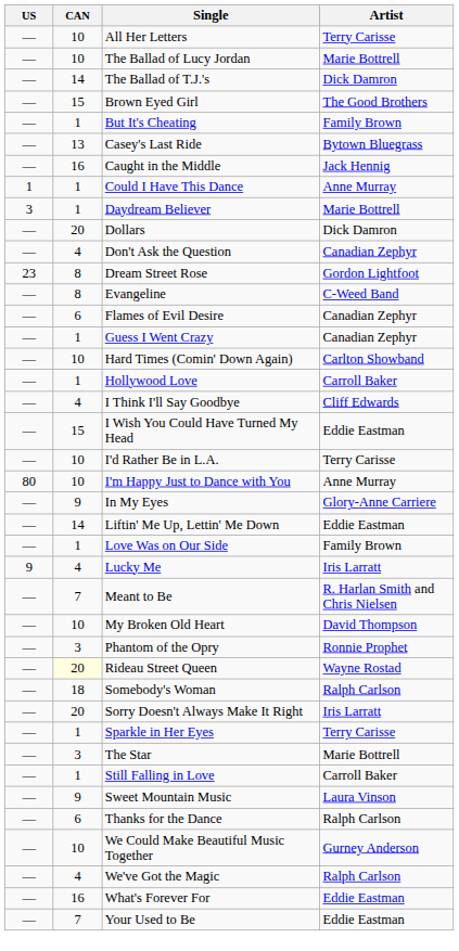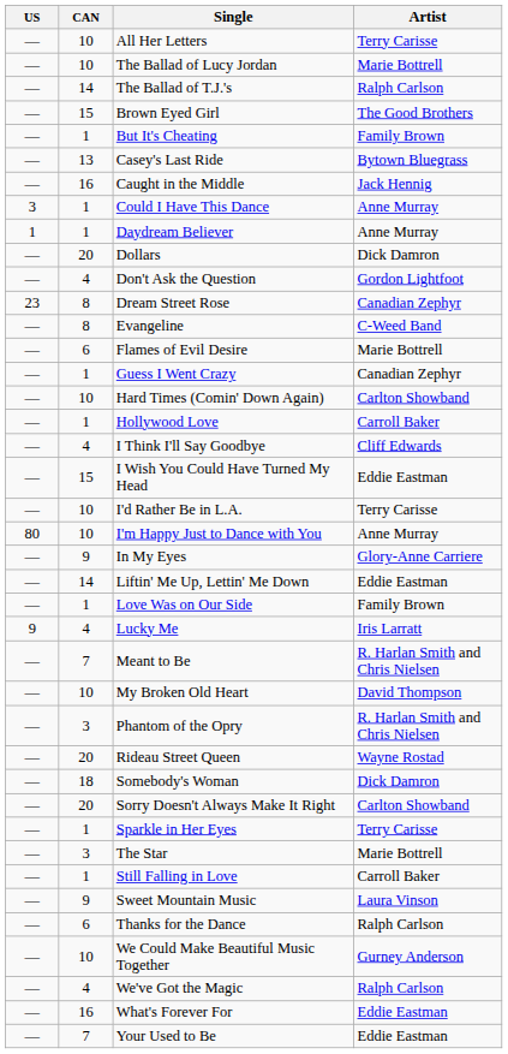 <table class="wikitable sortable">
 <tr>
 <th width="50"><small>US</small></th>
 <th width="50"><small>CAN</small></th>
 <th width="250">Single</th>
 <th width="150">Artist</th>
 </tr>
 <tr>
 <td align="center">—</td>
 <td align="center">10</td>
 <td>All Her Letters</td>
 <td><a href='#'>Terry Carisse</a></td>
 </tr>
 <tr>
 <td align="center">—</td>
 <td align="center">10</td>
 <td>The Ballad of Lucy Jordan</td>
 <td><a href='#'>Marie Bottrell</a></td>
 </tr>
 <tr>
 <td align="center">—</td>
 <td align="center">14</td>
 <td>The Ballad of T.J.'s</td>
-<td><a href='#'>Dick Damron</a></td>
+<td><a href='#'>Ralph Carlson</a></td>
 </tr>
 <tr>
 <td align="center">—</td>
 <td align="center">15</td>
 <td>Brown Eyed Girl</td>
 <td><a href='#'>The Good Brothers</a></td>
 </tr>
 <tr>
 <td align="center">—</td>
 <td align="center">1</td>
 <td><a href='#'>But It's Cheating</a></td>
 <td><a href='#'>Family Brown</a></td>
 </tr>
 <tr>
 <td align="center">—</td>
 <td align="center">13</td>
 <td>Casey's Last Ride</td>
 <td><a href='#'>Bytown Bluegrass</a></td>
 </tr>
 <tr>
 <td align="center">—</td>
 <td align="center">16</td>
 <td>Caught in the Middle</td>
 <td><a href='#'>Jack Hennig</a></td>
 </tr>
 <tr>
-<td align="center">1</td>
+<td align="center">3</td>
 <td align="center">1</td>
 <td><a href='#'>Could I Have This Dance</a></td>
 <td><a href='#'>Anne Murray</a></td>
 </tr>
 <tr>
-<td align="center">3</td>
+<td align="center">1</td>
 <td align="center">1</td>
 <td><a href='#'>Daydream Believer</a></td>
-<td><a href='#'>Marie Bottrell</a></td>
+<td>Anne Murray</td>
 </tr>
 <tr>
 <td align="center">—</td>
 <td align="center">20</td>
 <td>Dollars</td>
 <td>Dick Damron</td>
 </tr>
 <tr>
 <td align="center">—</td>
 <td align="center">4</td>
 <td>Don't Ask the Question</td>
-<td><a href='#'>Canadian Zephyr</a></td>
+<td><a href='#'>Gordon Lightfoot</a></td>
 </tr>
 <tr>
 <td align="center">23</td>
 <td align="center">8</td>
 <td>Dream Street Rose</td>
-<td><a href='#'>Gordon Lightfoot</a></td>
+<td><a href='#'>Canadian Zephyr</a></td>
 </tr>
 <tr>
 <td align="center">—</td>
 <td align="center">8</td>
 <td>Evangeline</td>
 <td><a href='#'>C-Weed Band</a></td>
 </tr>
 <tr>
 <td align="center">—</td>
 <td align="center">6</td>
 <td>Flames of Evil Desire</td>
-<td>Canadian Zephyr</td>
+<td>Marie Bottrell</td>
 </tr>
 <tr>
 <td align="center">—</td>
 <td align="center">1</td>
 <td><a href='#'>Guess I Went Crazy</a></td>
 <td>Canadian Zephyr</td>
 </tr>
 <tr>
 <td align="center">—</td>
 <td align="center">10</td>
 <td>Hard Times (Comin' Down Again)</td>
 <td><a href='#'>Carlton Showband</a></td>
 </tr>
 <tr>
 <td align="center">—</td>
 <td align="center">1</td>
 <td><a href='#'>Hollywood Love</a></td>
 <td><a href='#'>Carroll Baker</a></td>
 </tr>
 <tr>
 <td align="center">—</td>
 <td align="center">4</td>
 <td>I Think I'll Say Goodbye</td>
 <td><a href='#'>Cliff Edwards</a></td>
 </tr>
 <tr>
 <td align="center">—</td>
 <td align="center">15</td>
 <td>I Wish You Could Have Turned My Head</td>
 <td>Eddie Eastman</td>
 </tr>
 <tr>
 <td align="center">—</td>
 <td align="center">10</td>
 <td>I'd Rather Be in L.A.</td>
 <td>Terry Carisse</td>
 </tr>
 <tr>
 <td align="center">80</td>
 <td align="center">10</td>
 <td><a href='#'>I'm Happy Just to Dance with You</a></td>
 <td>Anne Murray</td>
 </tr>
 <tr>
 <td align="center">—</td>
 <td align="center">9</td>
 <td>In My Eyes</td>
 <td><a href='#'>Glory-Anne Carriere</a></td>
 </tr>
 <tr>
 <td align="center">—</td>
 <td align="center">14</td>
 <td>Liftin' Me Up, Lettin' Me Down</td>
 <td>Eddie Eastman</td>
 </tr>
 <tr>
 <td align="center">—</td>
 <td align="center">1</td>
 <td><a href='#'>Love Was on Our Side</a></td>
 <td>Family Brown</td>
 </tr>
 <tr>
 <td align="center">9</td>
 <td align="center">4</td>
 <td><a href='#'>Lucky Me</a></td>
 <td><a href='#'>Iris Larratt</a></td>
 </tr>
 <tr>
 <td align="center">—</td>
 <td align="center">7</td>
 <td>Meant to Be</td>
 <td><a href='#'>R. Harlan Smith</a> and <a href='#'>Chris Nielsen</a></td>
 </tr>
 <tr>
 <td align="center">—</td>
 <td align="center">10</td>
 <td>My Broken Old Heart</td>
 <td><a href='#'>David Thompson</a></td>
 </tr>
 <tr>
 <td align="center">—</td>
 <td align="center">3</td>
 <td>Phantom of the Opry</td>
-<td><a href='#'>Ronnie Prophet</a></td>
+<td><a href='#'>R. Harlan Smith</a> and <a href='#'>Chris Nielsen</a></td>
 </tr>
 <tr>
 <td align="center">—</td>
-<td align="center" style="background: lightyellow;">20</td>
+<td align="center">20</td>
 <td>Rideau Street Queen</td>
 <td><a href='#'>Wayne Rostad</a></td>
 </tr>
 <tr>
 <td align="center">—</td>
 <td align="center">18</td>
 <td>Somebody's Woman</td>
-<td><a href='#'>Ralph Carlson</a></td>
+<td><a href='#'>Dick Damron</a></td>
 </tr>
 <tr>
 <td align="center">—</td>
 <td align="center">20</td>
 <td>Sorry Doesn't Always Make It Right</td>
-<td><a href='#'>Iris Larratt</a></td>
+<td><a href='#'>Carlton Showband</a></td>
 </tr>
 <tr>
 <td align="center">—</td>
 <td align="center">1</td>
 <td><a href='#'>Sparkle in Her Eyes</a></td>
 <td><a href='#'>Terry Carisse</a></td>
 </tr>
 <tr>
 <td align="center">—</td>
 <td align="center">3</td>
 <td>The Star</td>
 <td>Marie Bottrell</td>
 </tr>
 <tr>
 <td align="center">—</td>
 <td align="center">1</td>
 <td><a href='#'>Still Falling in Love</a></td>
 <td>Carroll Baker</td>
 </tr>
 <tr>
 <td align="center">—</td>
 <td align="center">9</td>
 <td>Sweet Mountain Music</td>
 <td><a href='#'>Laura Vinson</a></td>
 </tr>
 <tr>
 <td align="center">—</td>
 <td align="center">6</td>
 <td>Thanks for the Dance</td>
 <td>Ralph Carlson</td>
 </tr>
 <tr>
 <td align="center">—</td>
 <td align="center">10</td>
 <td>We Could Make Beautiful Music Together</td>
 <td><a href='#'>Gurney Anderson</a></td>
 </tr>
 <tr>
 <td align="center">—</td>
 <td align="center">4</td>
 <td>We've Got the Magic</td>
 <td><a href='#'>Ralph Carlson</a></td>
 </tr>
 <tr>
 <td align="center">—</td>
 <td align="center">16</td>
 <td>What's Forever For</td>
 <td><a href='#'>Eddie Eastman</a></td>
 </tr>
 <tr>
 <td align="center">—</td>
 <td align="center">7</td>
 <td>Your Used to Be</td>
 <td>Eddie Eastman</td>
 </tr>
 </table>
